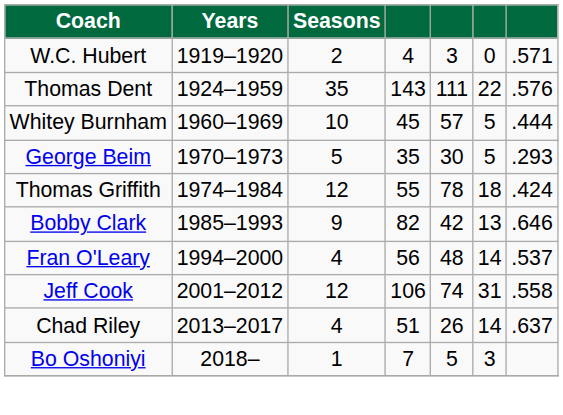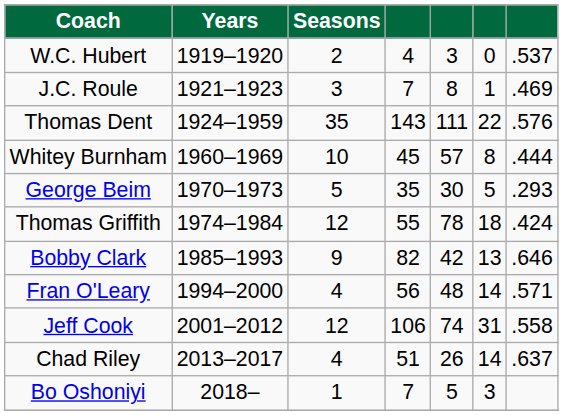 <table class="wikitable sortable" border="1">
 <tr align="center">
 <th style="background:#00693e; color:White;">Coach</th>
 <th style="background:#00693e; color:White;">Years</th>
 <th style="background:#00693e; color:White;">Seasons</th>
 <th style="background:#00693e; color:White;"></th>
 <th style="background:#00693e; color:White;"></th>
 <th style="background:#00693e; color:White;"></th>
 <th style="background:#00693e; color:White;"></th>
 </tr>
 <tr align="center">
 <td>W.C. Hubert</td>
 <td>1919–1920</td>
 <td>2</td>
 <td>4</td>
 <td>3</td>
 <td>0</td>
-<td>.571</td>
+<td>.537</td>
+</tr>
+<tr align="center">
+<td>J.C. Roule</td>
+<td>1921–1923</td>
+<td>3</td>
+<td>7</td>
+<td>8</td>
+<td>1</td>
+<td>.469</td>
 </tr>
 <tr align="center">
 <td>Thomas Dent</td>
 <td>1924–1959</td>
 <td>35</td>
 <td>143</td>
 <td>111</td>
 <td>22</td>
 <td>.576</td>
 </tr>
 <tr align="center">
 <td>Whitey Burnham</td>
 <td>1960–1969</td>
 <td>10</td>
 <td>45</td>
 <td>57</td>
-<td>5</td>
+<td>8</td>
 <td>.444</td>
 </tr>
 <tr align="center">
 <td><a href='#'>George Beim</a></td>
 <td>1970–1973</td>
 <td>5</td>
 <td>35</td>
 <td>30</td>
 <td>5</td>
 <td>.293</td>
 </tr>
 <tr align="center">
 <td>Thomas Griffith</td>
 <td>1974–1984</td>
 <td>12</td>
 <td>55</td>
 <td>78</td>
 <td>18</td>
 <td>.424</td>
 </tr>
 <tr align="center">
 <td><a href='#'>Bobby Clark</a></td>
 <td>1985–1993</td>
 <td>9</td>
 <td>82</td>
 <td>42</td>
 <td>13</td>
 <td>.646</td>
 </tr>
 <tr align="center">
 <td><a href='#'>Fran O'Leary</a></td>
 <td>1994–2000</td>
 <td>4</td>
 <td>56</td>
 <td>48</td>
 <td>14</td>
-<td>.537</td>
+<td>.571</td>
 </tr>
 <tr align="center">
 <td><a href='#'>Jeff Cook</a></td>
 <td>2001–2012</td>
 <td>12</td>
 <td>106</td>
 <td>74</td>
 <td>31</td>
 <td>.558</td>
 </tr>
 <tr align="center">
 <td>Chad Riley</td>
 <td>2013–2017</td>
 <td>4</td>
 <td>51</td>
 <td>26</td>
 <td>14</td>
 <td>.637</td>
 </tr>
 <tr align="center">
 <td><a href='#'>Bo Oshoniyi</a></td>
 <td>2018–</td>
 <td>1</td>
 <td>7</td>
 <td>5</td>
 <td>3</td>
 <td></td>
 </tr>
 <tr>
 </tr>
 </table>
